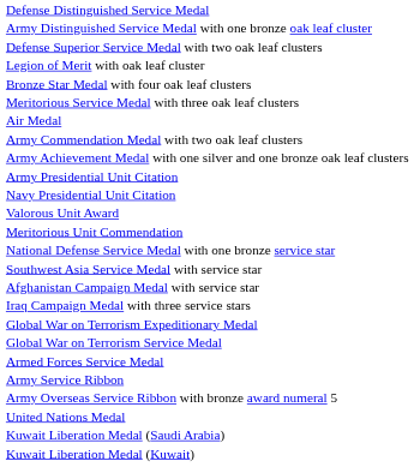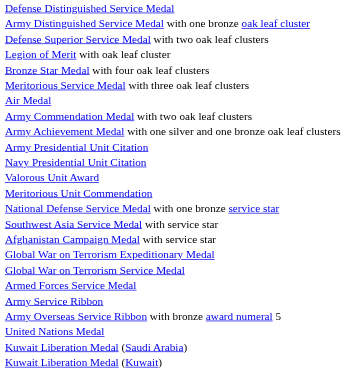 <table>
 <tr>
 <td></td>
 <td><a href='#'>Defense Distinguished Service Medal</a></td>
 </tr>
 <tr>
 <td></td>
 <td><a href='#'>Army Distinguished Service Medal</a> with one bronze <a href='#'>oak leaf cluster</a></td>
 </tr>
 <tr>
 <td><span></span><span></span></td>
 <td><a href='#'>Defense Superior Service Medal</a> with two oak leaf clusters</td>
 </tr>
 <tr>
 <td></td>
 <td><a href='#'>Legion of Merit</a> with oak leaf cluster</td>
 </tr>
 <tr>
 <td><span></span><span></span><span></span><span></span></td>
 <td><a href='#'>Bronze Star Medal</a> with four oak leaf clusters</td>
 </tr>
 <tr>
 <td><span></span><span></span><span></span></td>
 <td><a href='#'>Meritorious Service Medal</a> with three oak leaf clusters</td>
 </tr>
 <tr>
 <td></td>
 <td><a href='#'>Air Medal</a></td>
 </tr>
 <tr>
 <td><span></span><span></span></td>
 <td><a href='#'>Army Commendation Medal</a> with two oak leaf clusters</td>
 </tr>
 <tr>
 <td><span></span><span></span></td>
 <td><a href='#'>Army Achievement Medal</a> with one silver and one bronze oak leaf clusters</td>
 </tr>
 <tr>
 <td></td>
 <td><a href='#'>Army Presidential Unit Citation</a></td>
 </tr>
 <tr>
 <td></td>
 <td><a href='#'>Navy Presidential Unit Citation</a></td>
 </tr>
 <tr>
 <td></td>
 <td><a href='#'>Valorous Unit Award</a></td>
 </tr>
 <tr>
 <td></td>
 <td><a href='#'>Meritorious Unit Commendation</a></td>
 </tr>
 <tr>
 <td></td>
 <td><a href='#'>National Defense Service Medal</a> with one bronze <a href='#'>service star</a></td>
 </tr>
 <tr>
 <td></td>
 <td><a href='#'>Southwest Asia Service Medal</a> with service star</td>
 </tr>
 <tr>
 <td></td>
 <td><a href='#'>Afghanistan Campaign Medal</a> with service star</td>
 </tr>
 <tr>
-<td><span></span><span></span><span></span></td>
-<td><a href='#'>Iraq Campaign Medal</a> with three service stars</td>
-</tr>
-<tr>
 <td></td>
 <td><a href='#'>Global War on Terrorism Expeditionary Medal</a></td>
 </tr>
 <tr>
 <td></td>
 <td><a href='#'>Global War on Terrorism Service Medal</a></td>
 </tr>
 <tr>
 <td></td>
 <td><a href='#'>Armed Forces Service Medal</a></td>
 </tr>
 <tr>
 <td></td>
 <td><a href='#'>Army Service Ribbon</a></td>
 </tr>
 <tr>
 <td><span></span></td>
 <td><a href='#'>Army Overseas Service Ribbon</a> with bronze <a href='#'>award numeral</a> 5</td>
 </tr>
 <tr>
 <td></td>
 <td><a href='#'>United Nations Medal</a></td>
 </tr>
 <tr>
 <td></td>
 <td><a href='#'>Kuwait Liberation Medal</a> (<a href='#'>Saudi Arabia</a>)</td>
 </tr>
 <tr>
 <td></td>
 <td><a href='#'>Kuwait Liberation Medal</a> (<a href='#'>Kuwait</a>)</td>
 </tr>
 </table>
